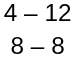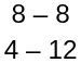 <table style="text-align:center">
 <tr>
 <th width=200></th>
 <th width=100></th>
 <th width=200></th>
 </tr>
 <tr>
+<td align=right><strong></strong></td>
+<td>8 – 8</td>
+<td align=left><strong></strong></td>
+</tr>
+<tr>
 <td align=right></td>
 <td>4 – 12</td>
 <td align=left><strong></strong></td>
 </tr>
-<tr>
-<td align=right><strong></strong></td>
-<td>8 – 8</td>
-<td align=left><strong></strong></td>
-</tr>
 </table>
